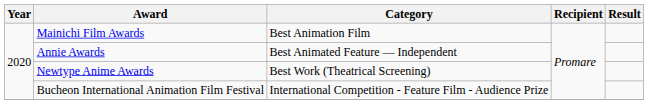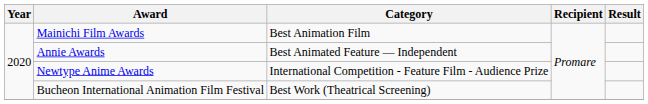 <table class="wikitable sortable">
 <tr>
 <th>Year</th>
 <th>Award</th>
 <th>Category</th>
 <th>Recipient</th>
 <th>Result</th>
 </tr>
 <tr>
 <td rowspan="4">2020</td>
 <td><a href='#'>Mainichi Film Awards</a></td>
 <td>Best Animation Film</td>
 <td rowspan="4"><em>Promare</em></td>
 <td></td>
 </tr>
 <tr>
 <td><a href='#'>Annie Awards</a></td>
 <td>Best Animated Feature — Independent</td>
 <td> </td>
 </tr>
 <tr>
 <td><a href='#'>Newtype Anime Awards</a></td>
-<td>Best Work (Theatrical Screening)</td>
+<td>International Competition - Feature Film - Audience Prize</td>
 <td></td>
 </tr>
 <tr>
 <td>Bucheon International Animation Film Festival</td>
-<td>International Competition - Feature Film - Audience Prize</td>
+<td>Best Work (Theatrical Screening)</td>
 <td></td>
 </tr>
 <tr>
 </tr>
 </table>
